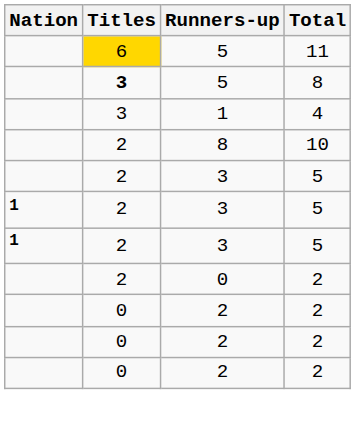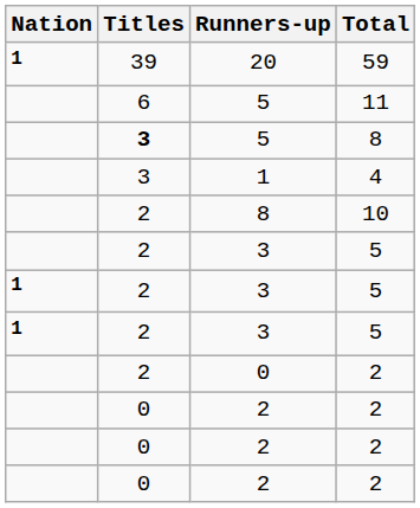 <table class="wikitable sortable" style="text-align: center;">
 <tr>
 <th>Nation</th>
 <th>Titles</th>
 <th>Runners-up</th>
 <th>Total</th>
 </tr>
 <tr>
+<td align=left><sup><strong>1</strong></sup></td>
+<td>39</td>
+<td>20</td>
+<td>59</td>
+</tr>
+<tr>
 <td align=left></td>
-<td style="background: gold;">6</td>
+<td>6</td>
 <td>5</td>
 <td>11</td>
 </tr>
 <tr>
 <td align=left></td>
 <td><strong>3</strong></td>
 <td>5</td>
 <td>8</td>
 </tr>
 <tr>
 <td align=left></td>
 <td>3</td>
 <td>1</td>
 <td>4</td>
 </tr>
 <tr>
 <td align=left></td>
 <td>2</td>
 <td>8</td>
 <td>10</td>
 </tr>
 <tr>
 <td align=left></td>
 <td>2</td>
 <td>3</td>
 <td>5</td>
 </tr>
 <tr>
 <td align=left><sup><strong>1</strong></sup></td>
 <td>2</td>
 <td>3</td>
 <td>5</td>
 </tr>
 <tr>
 <td align=left><sup><strong>1</strong></sup></td>
 <td>2</td>
 <td>3</td>
 <td>5</td>
 </tr>
 <tr>
 <td align=left></td>
 <td>2</td>
 <td>0</td>
 <td>2</td>
 </tr>
 <tr>
 <td align=left></td>
 <td>0</td>
 <td>2</td>
 <td>2</td>
 </tr>
 <tr>
 <td align=left></td>
 <td>0</td>
 <td>2</td>
 <td>2</td>
 </tr>
 <tr>
 <td align=left></td>
 <td>0</td>
 <td>2</td>
 <td>2</td>
 </tr>
 </table>
